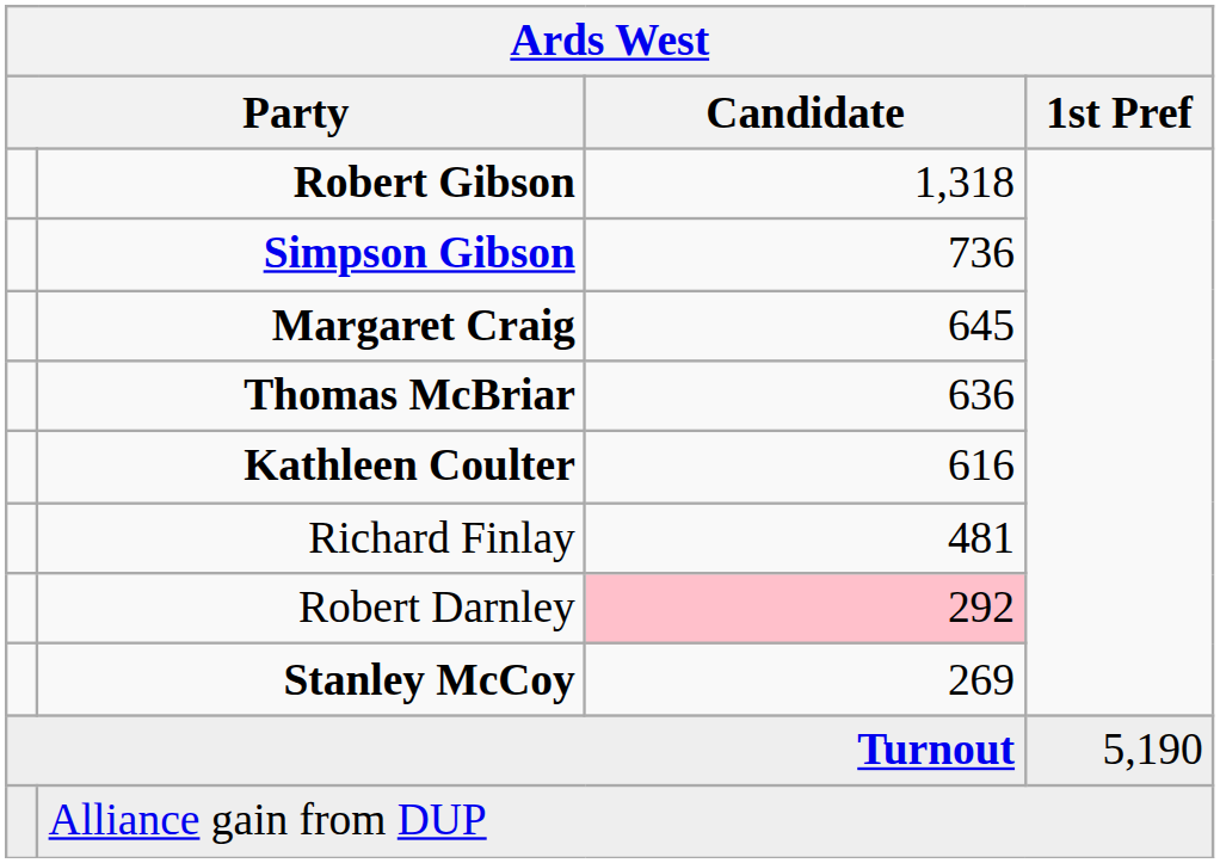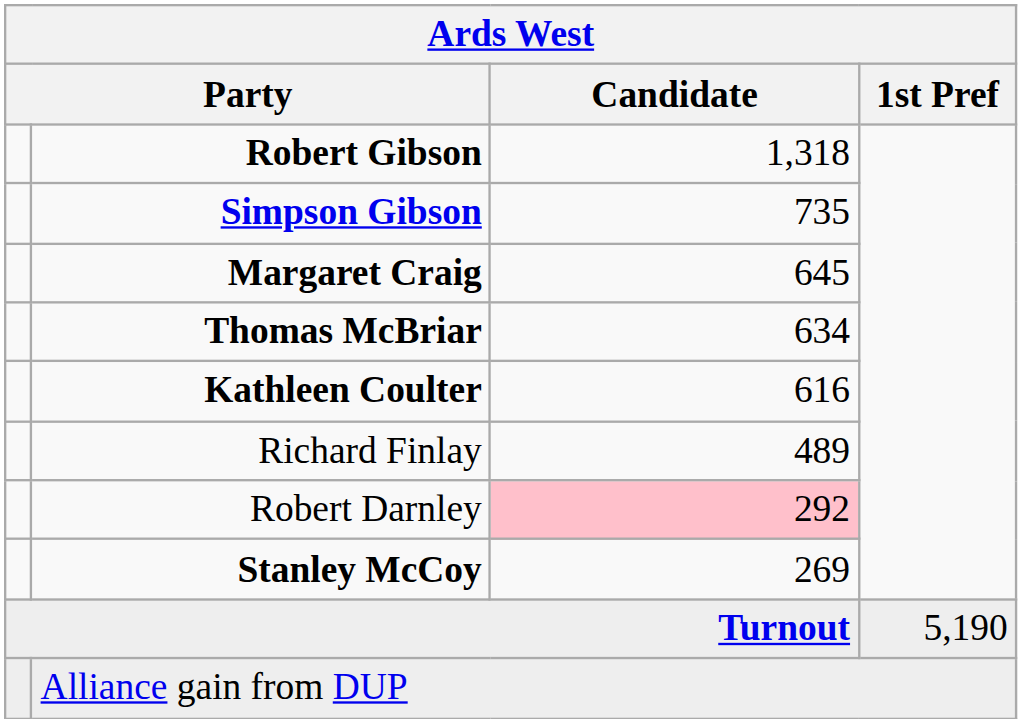 <table class="wikitable">
 <tr>
 <th colspan="4" align="center"><a href='#'>Ards West</a></th>
 </tr>
 <tr>
 <th colspan="2" align="center" width=200>Party</th>
 <th width=150>Candidate</th>
 <th width=60>1st Pref</th>
 </tr>
 <tr>
 <td></td>
 <td align="right"><strong>Robert Gibson</strong></td>
 <td align="right">1,318</td>
 </tr>
 <tr>
 <td></td>
 <td align="right"><strong><a href='#'>Simpson Gibson</a></strong></td>
-<td align="right">736</td>
+<td align="right">735</td>
 </tr>
 <tr>
 <td></td>
 <td align="right"><strong>Margaret Craig</strong></td>
 <td align="right">645</td>
 </tr>
 <tr>
 <td></td>
 <td align="right"><strong>Thomas McBriar</strong></td>
-<td align="right">636</td>
+<td align="right">634</td>
 </tr>
 <tr>
 <td></td>
 <td align="right"><strong>Kathleen Coulter</strong></td>
 <td align="right">616</td>
 </tr>
 <tr>
 <td></td>
 <td align="right">Richard Finlay</td>
-<td align="right">481</td>
+<td align="right">489</td>
 </tr>
 <tr>
 <td></td>
 <td align="right">Robert Darnley</td>
 <td align="right" style="background: pink;">292</td>
 </tr>
 <tr>
 <td></td>
 <td align="right"><strong>Stanley McCoy</strong></td>
 <td align="right">269</td>
 </tr>
 <tr bgcolor="EEEEEE">
 <td colspan=3 align="right"><strong><a href='#'>Turnout</a></strong></td>
 <td align="right">5,190</td>
 </tr>
 <tr bgcolor="EEEEEE">
 <td bgcolor=></td>
 <td colspan=3 bgcolor="EEEEEE"><a href='#'>Alliance</a> gain from <a href='#'>DUP</a></td>
 </tr>
 </table>
